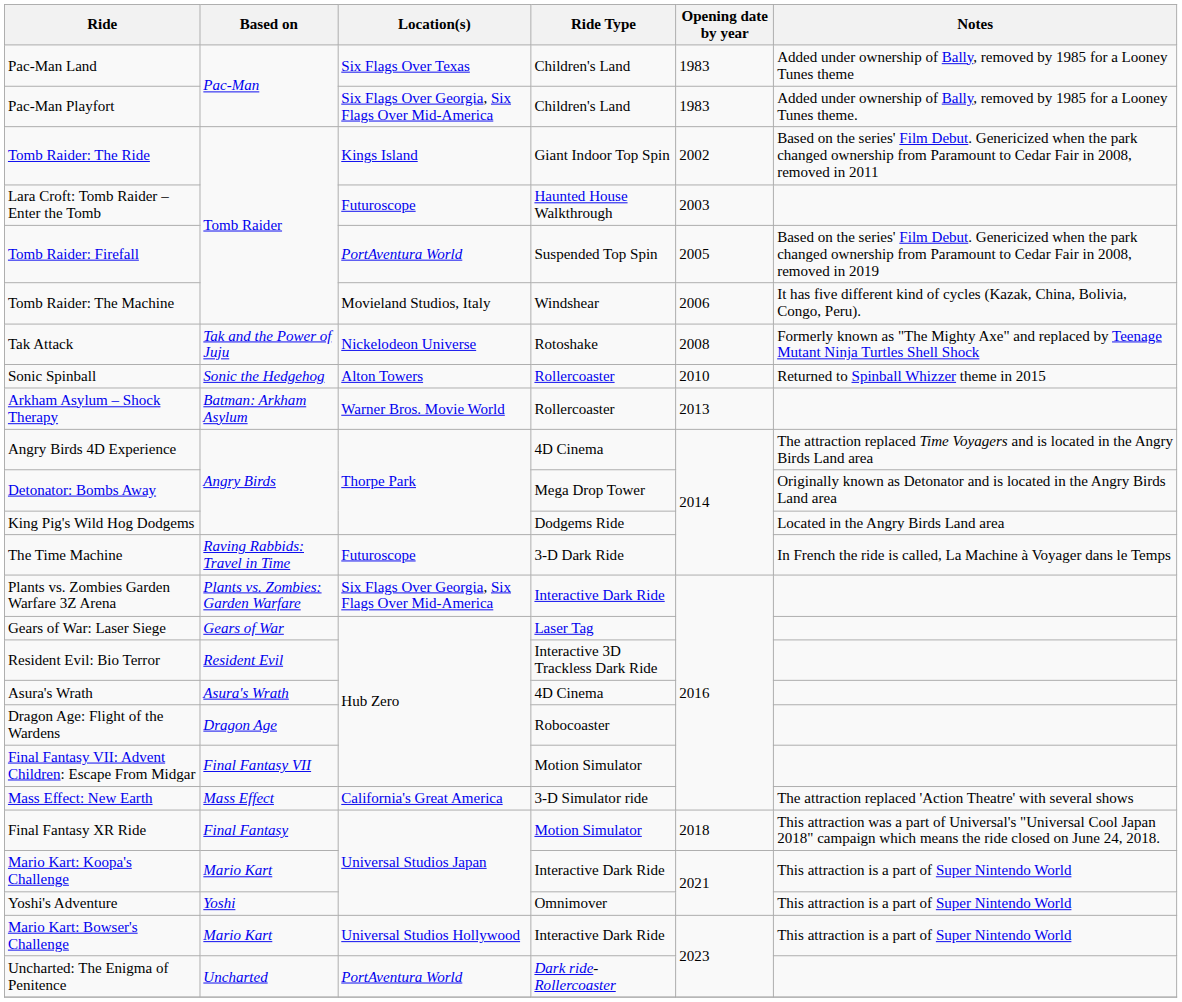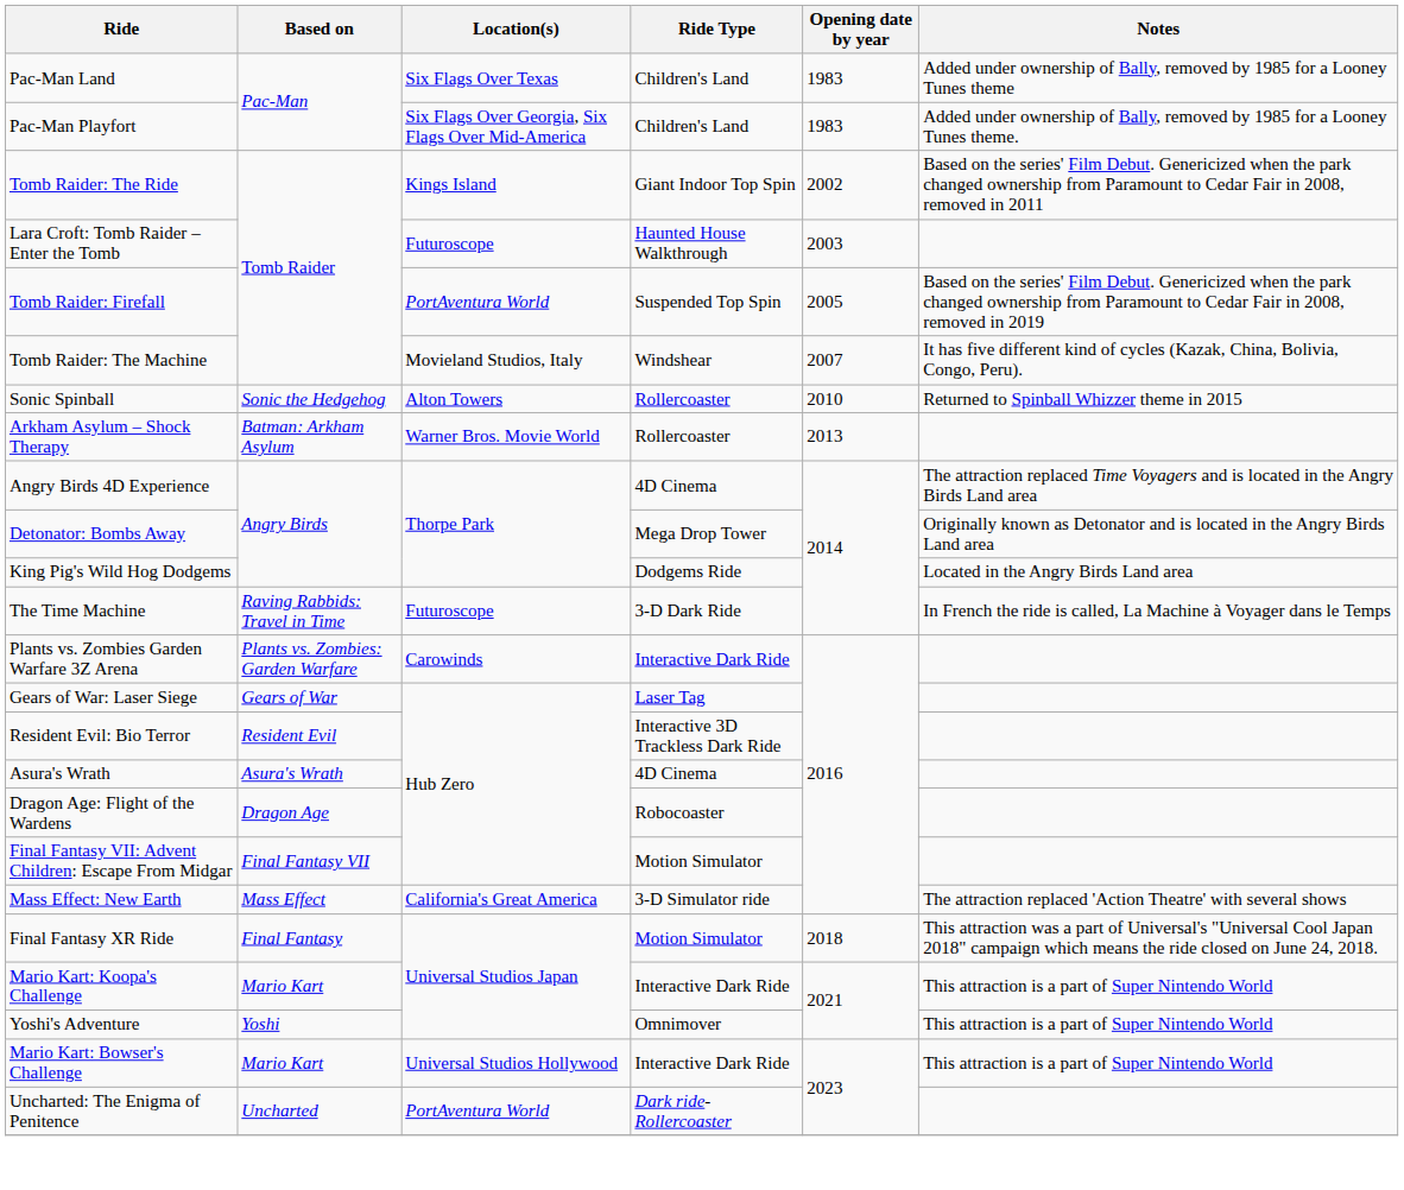 <table class="wikitable sortable plainrowheaders">
 <tr>
 <th scope="col">Ride</th>
 <th scope="col">Based on</th>
 <th scope="col">Location(s)</th>
 <th scope="col">Ride Type</th>
 <th data-sort-type="year" scope="col">Opening date by year</th>
 <th scope="col">Notes</th>
 </tr>
 <tr>
 <td>Pac-Man Land</td>
 <td rowspan=2><em><a href='#'>Pac-Man</a></em></td>
 <td><a href='#'>Six Flags Over Texas</a></td>
 <td>Children's Land</td>
 <td>1983</td>
 <td>Added under ownership of <a href='#'>Bally</a>, removed by 1985 for a Looney Tunes theme</td>
 </tr>
 <tr>
 <td>Pac-Man Playfort</td>
 <td><a href='#'>Six Flags Over Georgia</a>, <a href='#'>Six Flags Over Mid-America</a></td>
 <td>Children's Land</td>
 <td>1983</td>
 <td>Added under ownership of <a href='#'>Bally</a>, removed by 1985 for a Looney Tunes theme.</td>
 </tr>
 <tr>
 <td><a href='#'>Tomb Raider: The Ride</a></td>
 <td rowspan=4><a href='#'>Tomb Raider</a></td>
 <td><a href='#'>Kings Island</a></td>
 <td>Giant Indoor Top Spin</td>
 <td>2002</td>
 <td>Based on the series' <a href='#'>Film Debut</a>. Genericized when the park changed ownership from Paramount to Cedar Fair in 2008, removed in 2011</td>
 </tr>
 <tr>
 <td>Lara Croft: Tomb Raider – Enter the Tomb</td>
 <td><a href='#'>Futuroscope</a></td>
 <td><a href='#'>Haunted House</a> Walkthrough</td>
 <td>2003</td>
 <td></td>
 </tr>
 <tr>
 <td><a href='#'>Tomb Raider: Firefall</a></td>
 <td><em><a href='#'>PortAventura World</a></em></td>
 <td>Suspended Top Spin</td>
 <td>2005</td>
 <td>Based on the series' <a href='#'>Film Debut</a>. Genericized when the park changed ownership from Paramount to Cedar Fair in 2008, removed in 2019</td>
 </tr>
 <tr>
 <td>Tomb Raider: The Machine</td>
 <td>Movieland Studios, Italy</td>
 <td>Windshear</td>
-<td>2006</td>
+<td>2007</td>
 <td>It has five different kind of cycles (Kazak, China, Bolivia, Congo, Peru).</td>
-</tr>
-<tr>
-<td>Tak Attack</td>
-<td><em><a href='#'>Tak and the Power of Juju</a></em></td>
-<td><a href='#'>Nickelodeon Universe</a></td>
-<td>Rotoshake</td>
-<td>2008</td>
-<td>Formerly known as "The Mighty Axe" and replaced by <a href='#'>Teenage Mutant Ninja Turtles Shell Shock</a></td>
 </tr>
 <tr>
 <td>Sonic Spinball</td>
 <td><em><a href='#'>Sonic the Hedgehog</a></em></td>
 <td><a href='#'>Alton Towers</a></td>
 <td><a href='#'>Rollercoaster</a></td>
 <td>2010</td>
 <td>Returned to <a href='#'>Spinball Whizzer</a> theme in 2015</td>
 </tr>
 <tr>
 <td><a href='#'>Arkham Asylum – Shock Therapy</a></td>
 <td><em><a href='#'>Batman: Arkham Asylum</a></em></td>
 <td><a href='#'>Warner Bros. Movie World</a></td>
 <td>Rollercoaster</td>
 <td>2013</td>
 <td></td>
 </tr>
 <tr>
 <td>Angry Birds 4D Experience</td>
 <td rowspan=3><em><a href='#'>Angry Birds</a></em></td>
 <td rowspan=3><a href='#'>Thorpe Park</a></td>
 <td>4D Cinema</td>
 <td rowspan=4>2014</td>
 <td>The attraction replaced <em>Time Voyagers</em> and is located in the Angry Birds Land area</td>
 </tr>
 <tr>
 <td><a href='#'>Detonator: Bombs Away</a></td>
 <td>Mega Drop Tower</td>
 <td>Originally known as Detonator and is located in the Angry Birds Land area</td>
 </tr>
 <tr>
 <td>King Pig's Wild Hog Dodgems</td>
 <td>Dodgems Ride</td>
 <td>Located in the Angry Birds Land area</td>
 </tr>
 <tr>
 <td>The Time Machine</td>
 <td><em><a href='#'>Raving Rabbids: Travel in Time</a></em></td>
 <td><a href='#'>Futuroscope</a></td>
 <td>3-D Dark Ride</td>
 <td>In French the ride is called, La Machine à Voyager dans le Temps</td>
 </tr>
 <tr>
 <td>Plants vs. Zombies Garden Warfare 3Z Arena</td>
 <td><em><a href='#'>Plants vs. Zombies: Garden Warfare</a></em></td>
-<td><a href='#'>Six Flags Over Georgia</a>, <a href='#'>Six Flags Over Mid-America</a></td>
+<td><a href='#'>Carowinds</a></td>
 <td><a href='#'>Interactive Dark Ride</a></td>
 <td rowspan=7>2016</td>
 <td></td>
 </tr>
 <tr>
 <td>Gears of War: Laser Siege</td>
 <td><em><a href='#'>Gears of War</a></em></td>
 <td rowspan=5>Hub Zero</td>
 <td><a href='#'>Laser Tag</a></td>
 <td></td>
 </tr>
 <tr>
 <td>Resident Evil: Bio Terror</td>
 <td><em><a href='#'>Resident Evil</a></em></td>
 <td>Interactive 3D Trackless Dark Ride</td>
 <td></td>
 </tr>
 <tr>
 <td>Asura's Wrath</td>
 <td><em><a href='#'>Asura's Wrath</a></em></td>
 <td>4D Cinema</td>
 <td></td>
 </tr>
 <tr>
 <td>Dragon Age: Flight of the Wardens</td>
 <td><em><a href='#'>Dragon Age</a></em></td>
 <td>Robocoaster</td>
 <td></td>
 </tr>
 <tr>
 <td><a href='#'>Final Fantasy VII: Advent Children</a>: Escape From Midgar</td>
 <td><em><a href='#'>Final Fantasy VII</a></em></td>
 <td>Motion Simulator</td>
 <td></td>
 </tr>
 <tr>
 <td><a href='#'>Mass Effect: New Earth</a></td>
 <td><em><a href='#'>Mass Effect</a></em></td>
 <td><a href='#'>California's Great America</a></td>
 <td>3-D Simulator ride</td>
 <td>The attraction replaced 'Action Theatre' with several shows</td>
 </tr>
 <tr>
 <td>Final Fantasy XR Ride</td>
 <td><em><a href='#'>Final Fantasy</a></em></td>
 <td rowspan=3><a href='#'>Universal Studios Japan</a></td>
 <td><a href='#'>Motion Simulator</a></td>
 <td>2018</td>
 <td>This attraction was a part of Universal's "Universal Cool Japan 2018" campaign which means the ride closed on June 24, 2018.</td>
 </tr>
 <tr>
 <td><a href='#'>Mario Kart: Koopa's Challenge</a></td>
 <td><em><a href='#'>Mario Kart</a></em></td>
 <td>Interactive Dark Ride</td>
 <td rowspan=2>2021</td>
 <td>This attraction is a part of <a href='#'>Super Nintendo World</a></td>
 </tr>
 <tr>
 <td>Yoshi's Adventure</td>
 <td><em><a href='#'>Yoshi</a></em></td>
 <td>Omnimover</td>
 <td>This attraction is  a part of <a href='#'>Super Nintendo World</a></td>
 </tr>
 <tr>
 <td><a href='#'>Mario Kart: Bowser's Challenge</a></td>
 <td><em><a href='#'>Mario Kart</a></em></td>
 <td><a href='#'>Universal Studios Hollywood</a></td>
 <td>Interactive Dark Ride</td>
 <td rowspan=2>2023</td>
 <td>This attraction is a part of <a href='#'>Super Nintendo World</a></td>
 </tr>
 <tr>
 <td>Uncharted: The Enigma of Penitence</td>
 <td><em><a href='#'>Uncharted</a></em></td>
 <td><em><a href='#'>PortAventura World</a></em></td>
 <td><em><a href='#'>Dark ride</a></em>-<em><a href='#'>Rollercoaster</a></em></td>
 <td></td>
 </tr>
 <tr>
 </tr>
 </table>
